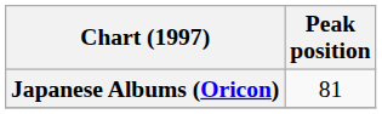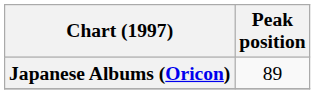 <table class="wikitable sortable plainrowheaders" style="text-align:center">
 <tr>
 <th scope="col">Chart (1997)</th>
 <th scope="col">Peak<br>position</th>
 </tr>
 <tr>
 <th scope="row">Japanese Albums (<a href='#'>Oricon</a>)</th>
-<td>81</td>
+<td>89</td>
 </tr>
 <tr>
 </tr>
 </table>
